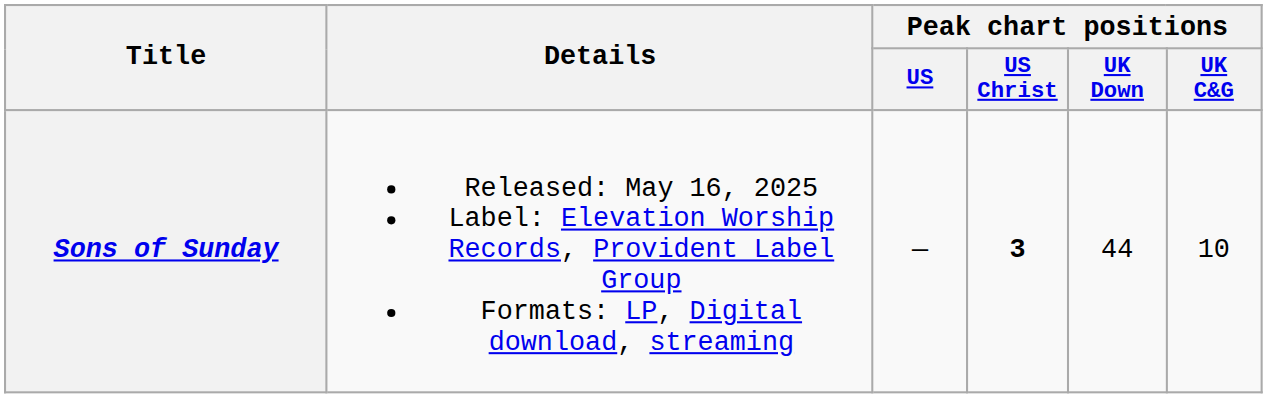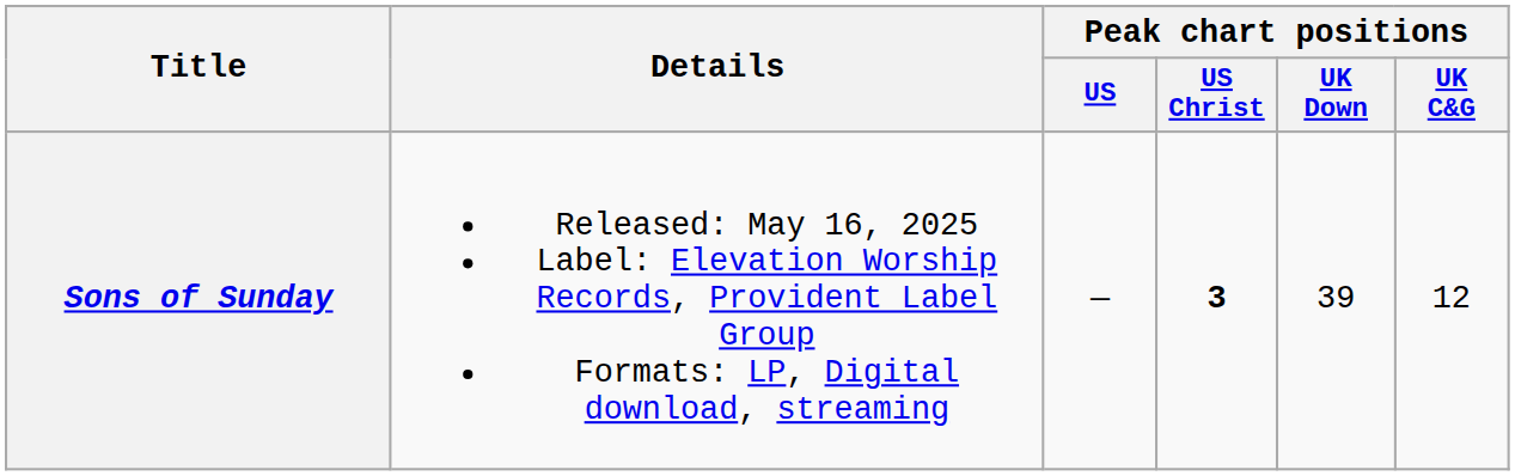 <table class="wikitable plainrowheaders" style="text-align:center;">
 <tr>
 <th scope="col" rowspan="2" style="width:13em;">Title</th>
 <th scope="col" rowspan="2" style="width:22em;">Details</th>
 <th colspan="4">Peak chart positions</th>
 </tr>
 <tr style="font-size:smaller;">
 <th scope="col" width="45"><a href='#'>US</a><br></th>
 <th scope="col" width="45"><a href='#'>US<br>Christ</a><br></th>
 <th scope="col" width="45"><a href='#'>UK<br>Down</a><br></th>
 <th scope="col" width="45"><a href='#'>UK<br>C&G</a><br></th>
 </tr>
 <tr>
 <th scope="row"><em><a href='#'>Sons of Sunday</a></em></th>
 <td><br><ul><li>Released: May 16, 2025</li><li>Label: <a href='#'>Elevation Worship Records</a>, <a href='#'>Provident Label Group</a></li><li>Formats: <a href='#'>LP</a>, <a href='#'>Digital download</a>, <a href='#'>streaming</a></li></ul></td>
 <td>—</td>
 <td><strong>3</strong></td>
-<td>44</td>
-<td>10</td>
+<td>39</td>
+<td>12</td>
 </tr>
 </table>
